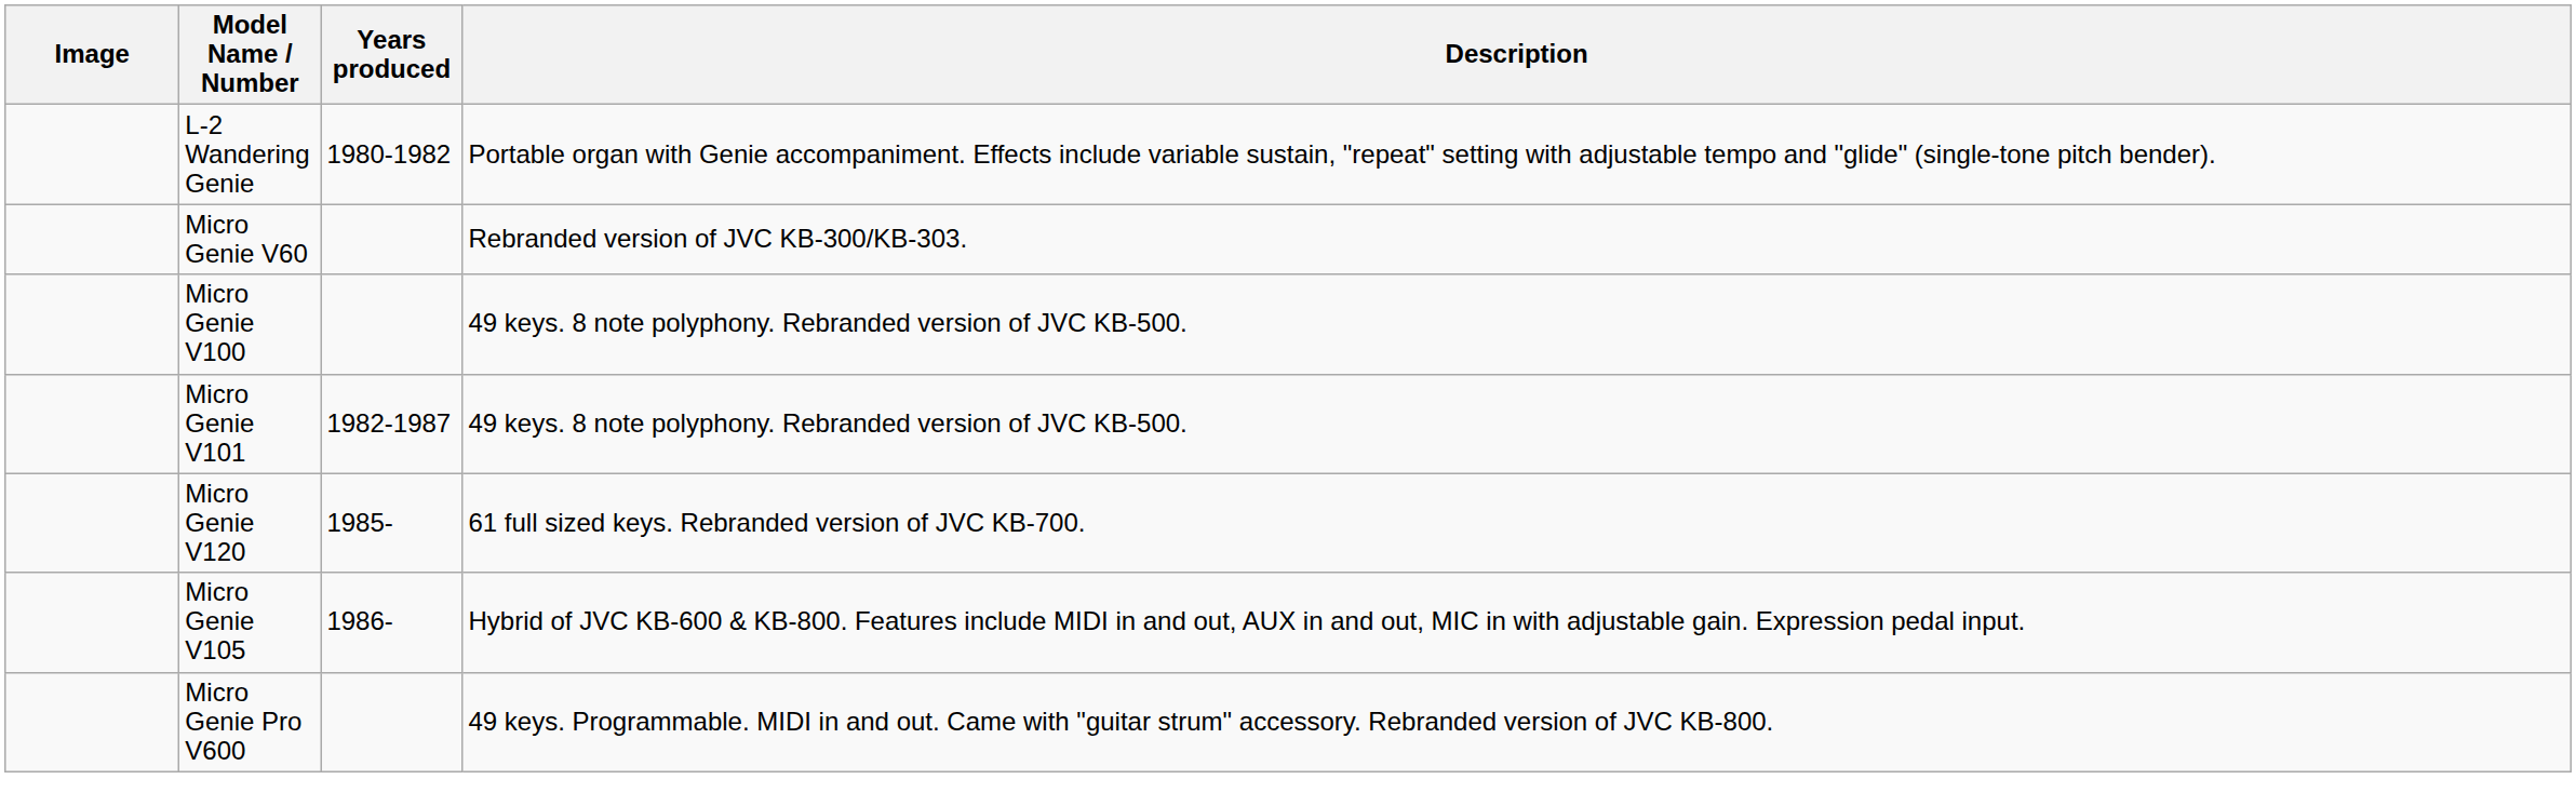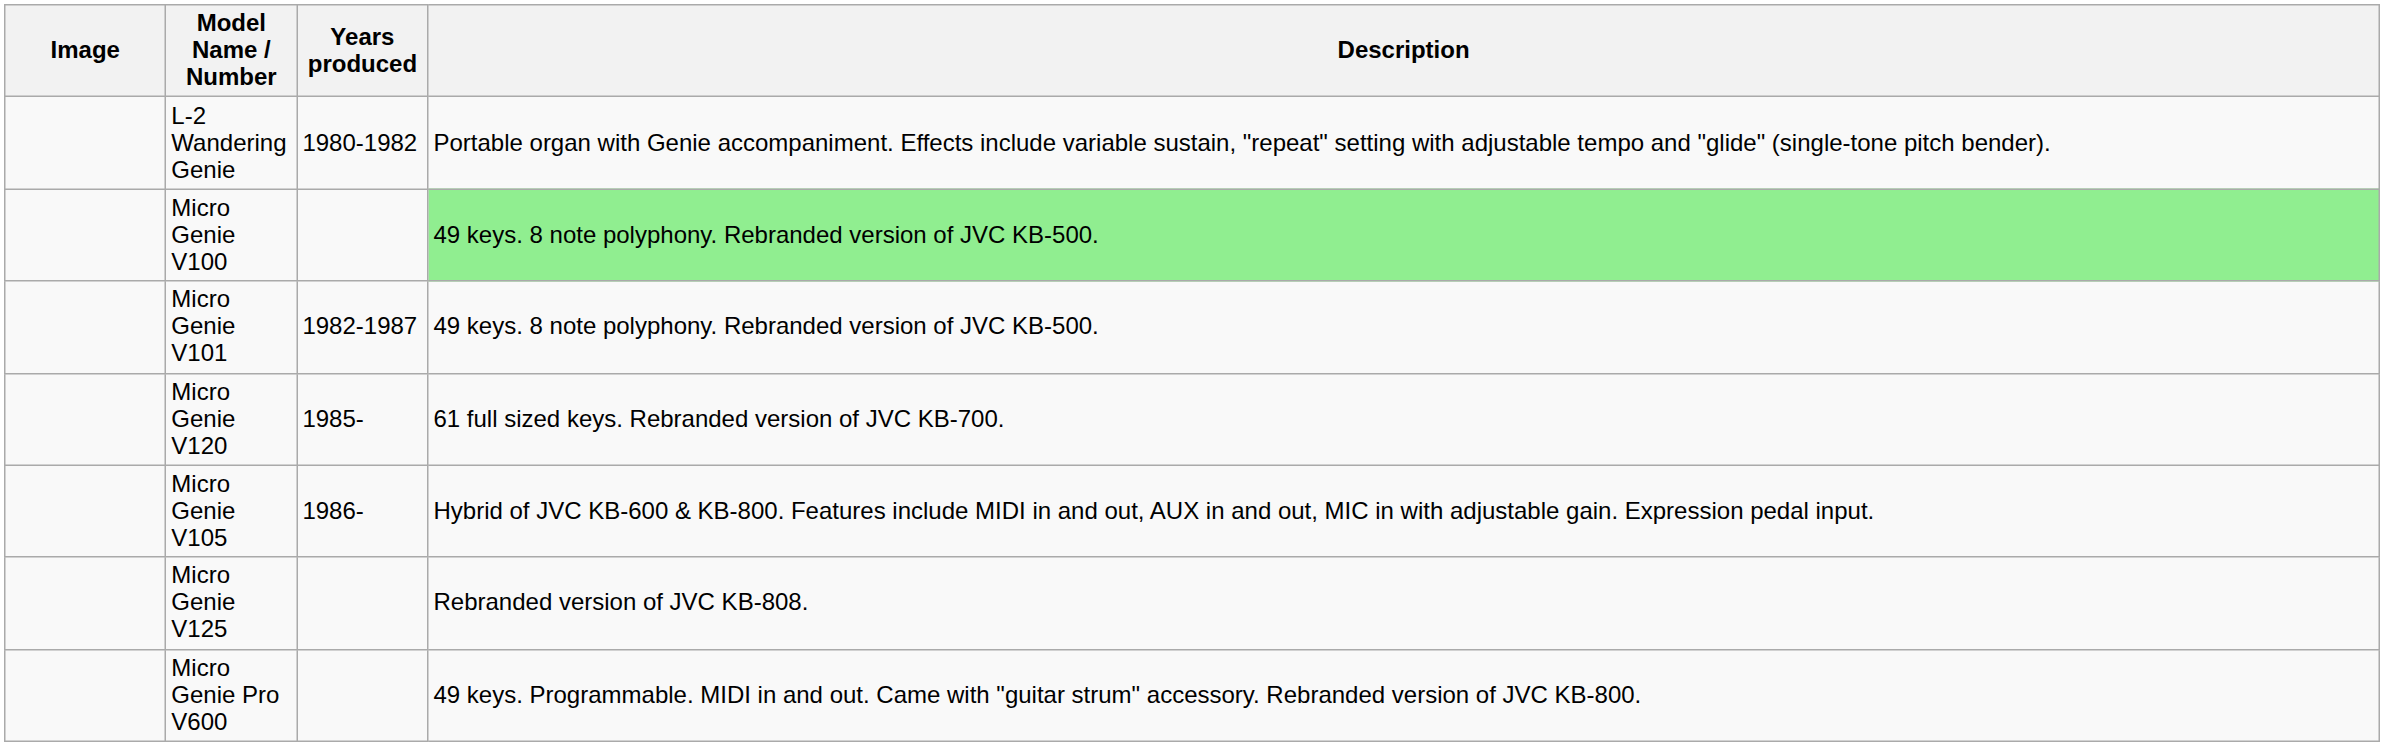 <table class="wikitable sortable" style="width:100%">
 <tr>
 <th width="100px">Image</th>
 <th width="80px">Model Name / Number</th>
 <th width="80px">Years produced</th>
 <th width="*">Description</th>
 </tr>
 <tr>
 <td></td>
 <td>L-2 Wandering Genie</td>
 <td>1980-1982</td>
 <td>Portable organ with Genie accompaniment. Effects include variable sustain, "repeat" setting with adjustable tempo and "glide" (single-tone pitch bender).</td>
 </tr>
 <tr>
 <td></td>
-<td>Micro Genie V60</td>
-<td></td>
-<td>Rebranded version of JVC KB-300/KB-303.</td>
-</tr>
-<tr>
-<td></td>
 <td>Micro Genie V100</td>
 <td></td>
-<td>49 keys. 8 note polyphony. Rebranded version of JVC KB-500.</td>
+<td style="background: lightgreen;">49 keys. 8 note polyphony. Rebranded version of JVC KB-500.</td>
 </tr>
 <tr>
 <td></td>
 <td>Micro Genie V101</td>
 <td>1982-1987</td>
 <td>49 keys. 8 note polyphony. Rebranded version of JVC KB-500.</td>
 </tr>
 <tr>
 <td></td>
 <td>Micro Genie V120</td>
 <td>1985-</td>
 <td>61 full sized keys. Rebranded version of JVC KB-700.</td>
 </tr>
 <tr>
 <td></td>
 <td>Micro Genie V105</td>
 <td>1986-</td>
 <td>Hybrid of JVC KB-600 & KB-800. Features include MIDI in and out, AUX in and out, MIC in with adjustable gain. Expression pedal input.</td>
 </tr>
 <tr>
 <td></td>
+<td>Micro Genie V125</td>
+<td></td>
+<td>Rebranded version of JVC KB-808.</td>
+</tr>
+<tr>
+<td></td>
 <td>Micro Genie Pro V600</td>
 <td></td>
 <td>49 keys. Programmable. MIDI in and out. Came with "guitar strum" accessory. Rebranded version of JVC KB-800.</td>
 </tr>
 </table>
